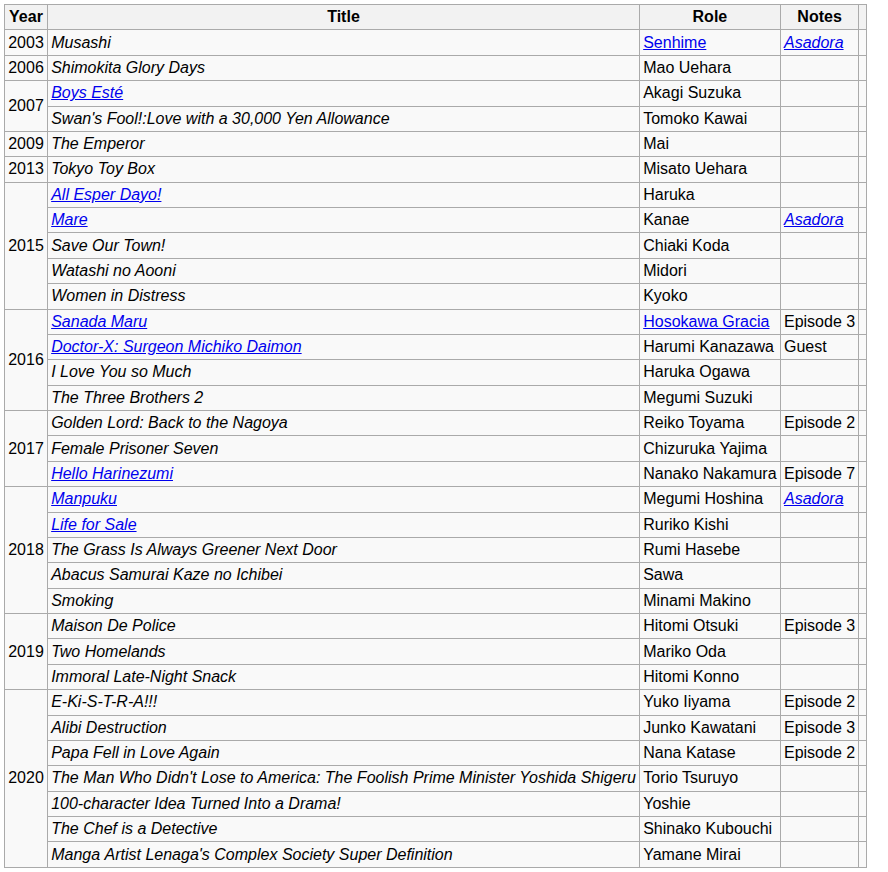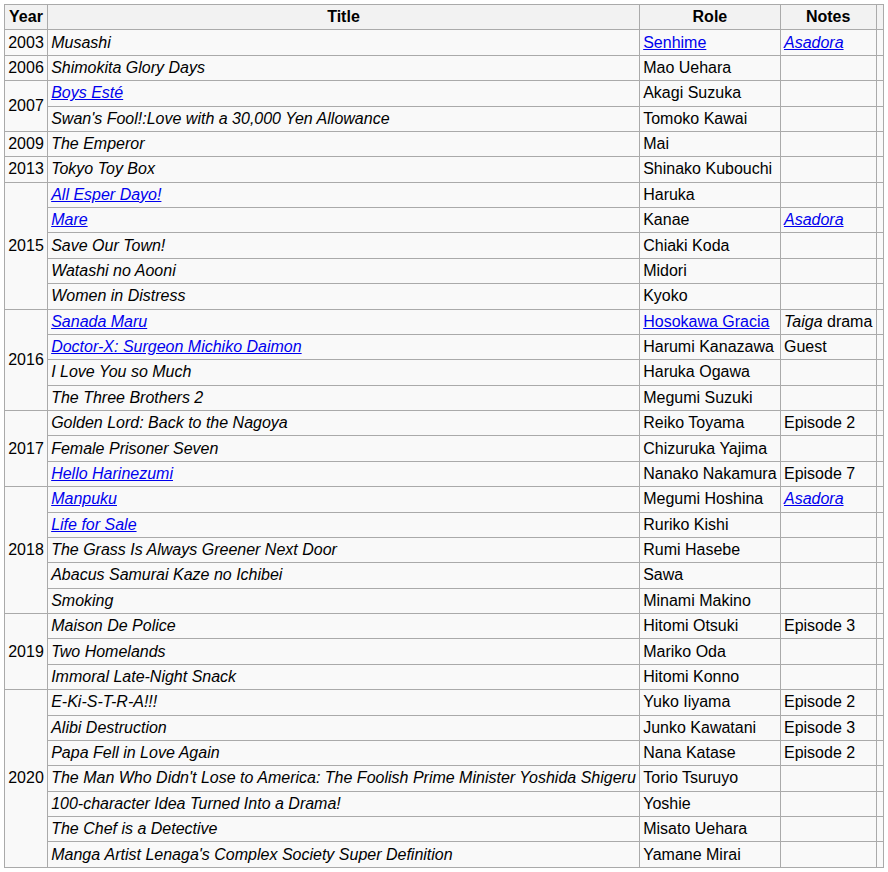 <table class="wikitable">
 <tr>
 <th>Year</th>
 <th>Title</th>
 <th>Role</th>
 <th>Notes</th>
 <th></th>
 </tr>
 <tr>
 <td>2003</td>
 <td><em>Musashi</em></td>
 <td><a href='#'>Senhime</a></td>
 <td><em><a href='#'>Asadora</a></em></td>
 <td></td>
 </tr>
 <tr>
 <td>2006</td>
 <td><em>Shimokita Glory Days</em></td>
 <td>Mao Uehara</td>
 <td></td>
 <td></td>
 </tr>
 <tr>
 <td rowspan="2">2007</td>
 <td><em><a href='#'>Boys Esté</a></em></td>
 <td>Akagi Suzuka</td>
 <td></td>
 <td></td>
 </tr>
 <tr>
 <td><em>Swan's Fool!:Love with a 30,000 Yen Allowance</em></td>
 <td>Tomoko Kawai</td>
 <td></td>
 <td></td>
 </tr>
 <tr>
 <td>2009</td>
 <td><em>The Emperor</em></td>
 <td>Mai</td>
 <td></td>
 <td></td>
 </tr>
 <tr>
 <td>2013</td>
 <td><em>Tokyo Toy Box</em></td>
-<td>Misato Uehara</td>
+<td>Shinako Kubouchi</td>
 <td></td>
 <td></td>
 </tr>
 <tr>
 <td rowspan="5">2015</td>
 <td><em><a href='#'>All Esper Dayo!</a></em></td>
 <td>Haruka</td>
 <td></td>
 <td></td>
 </tr>
 <tr>
 <td><em><a href='#'>Mare</a></em></td>
 <td>Kanae</td>
 <td><em><a href='#'>Asadora</a></em></td>
 <td></td>
 </tr>
 <tr>
 <td><em>Save Our Town!</em></td>
 <td>Chiaki Koda</td>
 <td></td>
 <td></td>
 </tr>
 <tr>
 <td><em>Watashi no Aooni</em></td>
 <td>Midori</td>
 <td></td>
 <td></td>
 </tr>
 <tr>
 <td><em>Women in Distress</em></td>
 <td>Kyoko</td>
 <td></td>
 <td></td>
 </tr>
 <tr>
 <td rowspan="4">2016</td>
 <td><em><a href='#'>Sanada Maru</a></em></td>
 <td><a href='#'>Hosokawa Gracia</a></td>
-<td>Episode 3</td>
+<td><em>Taiga</em> drama</td>
 <td></td>
 </tr>
 <tr>
 <td><em><a href='#'>Doctor-X: Surgeon Michiko Daimon</a></em></td>
 <td>Harumi Kanazawa</td>
 <td>Guest</td>
 <td></td>
 </tr>
 <tr>
 <td><em>I Love You so Much</em></td>
 <td>Haruka Ogawa</td>
 <td></td>
 <td></td>
 </tr>
 <tr>
 <td><em>The Three Brothers 2</em></td>
 <td>Megumi Suzuki</td>
 <td></td>
 <td></td>
 </tr>
 <tr>
 <td rowspan="3">2017</td>
 <td><em>Golden Lord: Back to the Nagoya</em></td>
 <td>Reiko Toyama</td>
 <td>Episode 2</td>
 <td></td>
 </tr>
 <tr>
 <td><em>Female Prisoner Seven</em></td>
 <td>Chizuruka Yajima</td>
 <td></td>
 <td></td>
 </tr>
 <tr>
 <td><em><a href='#'>Hello Harinezumi</a></em></td>
 <td>Nanako Nakamura</td>
 <td>Episode 7</td>
 <td></td>
 </tr>
 <tr>
 <td rowspan="5">2018</td>
 <td><em><a href='#'>Manpuku</a></em></td>
 <td>Megumi Hoshina</td>
 <td><em><a href='#'>Asadora</a></em></td>
 <td></td>
 </tr>
 <tr>
 <td><em><a href='#'>Life for Sale</a></em></td>
 <td>Ruriko Kishi</td>
 <td></td>
 <td></td>
 </tr>
 <tr>
 <td><em>The Grass Is Always Greener Next Door</em></td>
 <td>Rumi Hasebe</td>
 <td></td>
 <td></td>
 </tr>
 <tr>
 <td><em>Abacus Samurai Kaze no Ichibei</em></td>
 <td>Sawa</td>
 <td></td>
 <td></td>
 </tr>
 <tr>
 <td><em>Smoking</em></td>
 <td>Minami Makino</td>
 <td></td>
 <td></td>
 </tr>
 <tr>
 <td rowspan="3">2019</td>
 <td><em>Maison De Police</em></td>
 <td>Hitomi Otsuki</td>
 <td>Episode 3</td>
 <td></td>
 </tr>
 <tr>
 <td><em>Two Homelands</em></td>
 <td>Mariko Oda</td>
 <td></td>
 <td></td>
 </tr>
 <tr>
 <td><em>Immoral Late-Night Snack</em></td>
 <td>Hitomi Konno</td>
 <td></td>
 <td></td>
 </tr>
 <tr>
 <td rowspan="7">2020</td>
 <td><em>E-Ki-S-T-R-A!!!</em></td>
 <td>Yuko Iiyama</td>
 <td>Episode 2</td>
 <td></td>
 </tr>
 <tr>
 <td><em>Alibi Destruction</em></td>
 <td>Junko Kawatani</td>
 <td>Episode 3</td>
 <td></td>
 </tr>
 <tr>
 <td><em>Papa</em> <em>Fell in Love Again</em></td>
 <td>Nana Katase</td>
 <td>Episode 2</td>
 <td></td>
 </tr>
 <tr>
 <td><em>The Man Who Didn't Lose to America: The Foolish Prime Minister Yoshida Shigeru</em></td>
 <td>Torio Tsuruyo</td>
 <td></td>
 <td></td>
 </tr>
 <tr>
 <td><em>100-character Idea Turned Into a Drama!</em></td>
 <td>Yoshie</td>
 <td></td>
 <td></td>
 </tr>
 <tr>
 <td><em>The Chef is a Detective</em></td>
-<td>Shinako Kubouchi</td>
+<td>Misato Uehara</td>
 <td></td>
 <td></td>
 </tr>
 <tr>
 <td><em>Manga</em> <em>Artist Lenaga's Complex Society Super Definition</em></td>
 <td>Yamane Mirai</td>
 <td></td>
 <td></td>
 </tr>
 </table>
